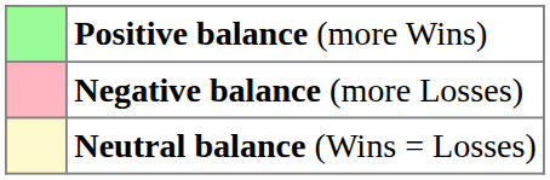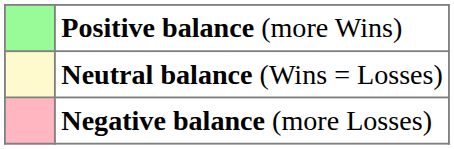 <table bgcolor="#f7f8ff" cellpadding="3" cellspacing="0" border="1" style="font-size: 95%; border: gray solid 1px; border-collapse: collapse;text-align:center;">
 <tr>
 <td style="background: PaleGreen;"  width="20"></td>
 <td bgcolor="#ffffff" align="left"><strong>Positive balance</strong> (more Wins)</td>
 </tr>
 <tr>
+<td style="background: LemonChiffon;" width="20"></td>
+<td bgcolor="#ffffff" align="left"><strong>Neutral balance</strong> (Wins = Losses)</td>
+</tr>
+<tr>
 <td style="background: LightPink;" width="20"></td>
 <td bgcolor="#ffffff" align="left"><strong>Negative balance</strong> (more Losses)</td>
 </tr>
-<tr>
-<td style="background: LemonChiffon;" width="20"></td>
-<td bgcolor="#ffffff" align="left"><strong>Neutral balance</strong> (Wins = Losses)</td>
-</tr>
 </table>
